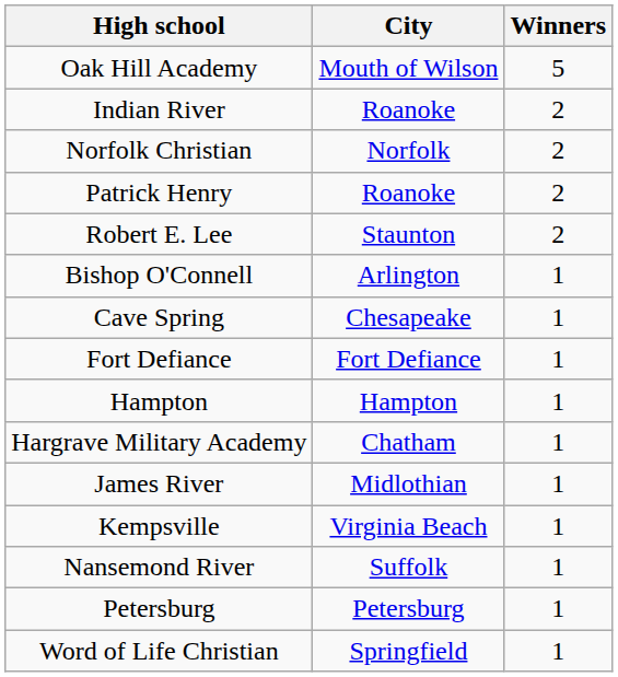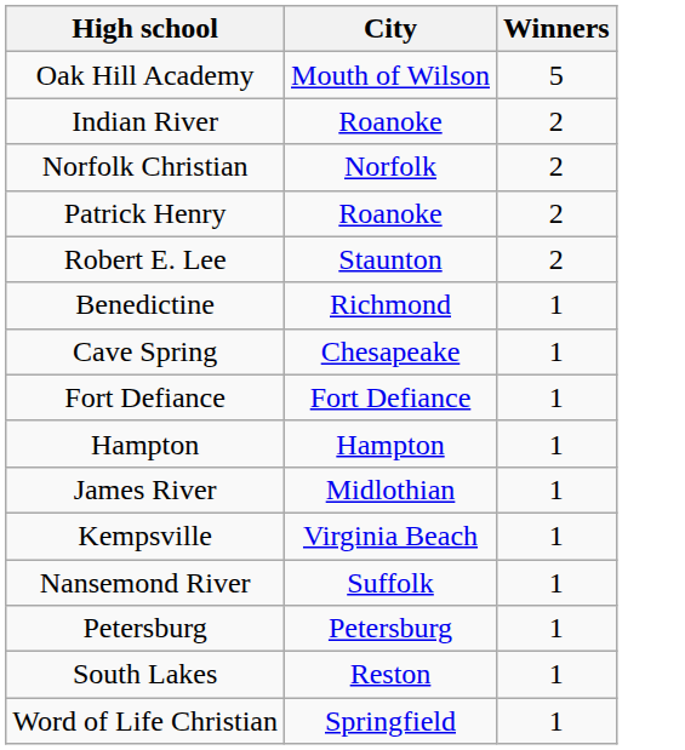 <table class="wikitable sortable" style="text-align:center;">
 <tr>
 <th>High school</th>
 <th>City</th>
 <th>Winners</th>
 </tr>
 <tr>
 <td>Oak Hill Academy</td>
 <td><a href='#'>Mouth of Wilson</a></td>
 <td>5</td>
 </tr>
 <tr>
 <td>Indian River</td>
 <td><a href='#'>Roanoke</a></td>
 <td>2</td>
 </tr>
 <tr>
 <td>Norfolk Christian</td>
 <td><a href='#'>Norfolk</a></td>
 <td>2</td>
 </tr>
 <tr>
 <td>Patrick Henry</td>
 <td><a href='#'>Roanoke</a></td>
 <td>2</td>
 </tr>
 <tr>
 <td>Robert E. Lee</td>
 <td><a href='#'>Staunton</a></td>
 <td>2</td>
 </tr>
 <tr>
-<td>Bishop O'Connell</td>
-<td><a href='#'>Arlington</a></td>
+<td>Benedictine</td>
+<td><a href='#'>Richmond</a></td>
 <td>1</td>
 </tr>
 <tr>
 <td>Cave Spring</td>
 <td><a href='#'>Chesapeake</a></td>
 <td>1</td>
 </tr>
 <tr>
 <td>Fort Defiance</td>
 <td><a href='#'>Fort Defiance</a></td>
 <td>1</td>
 </tr>
 <tr>
 <td>Hampton</td>
 <td><a href='#'>Hampton</a></td>
-<td>1</td>
-</tr>
-<tr>
-<td>Hargrave Military Academy</td>
-<td><a href='#'>Chatham</a></td>
 <td>1</td>
 </tr>
 <tr>
 <td>James River</td>
 <td><a href='#'>Midlothian</a></td>
 <td>1</td>
 </tr>
 <tr>
 <td>Kempsville</td>
 <td><a href='#'>Virginia Beach</a></td>
 <td>1</td>
 </tr>
 <tr>
 <td>Nansemond River</td>
 <td><a href='#'>Suffolk</a></td>
 <td>1</td>
 </tr>
 <tr>
 <td>Petersburg</td>
 <td><a href='#'>Petersburg</a></td>
 <td>1</td>
 </tr>
 <tr>
+<td>South Lakes</td>
+<td><a href='#'>Reston</a></td>
+<td>1</td>
+</tr>
+<tr>
 <td>Word of Life Christian</td>
 <td><a href='#'>Springfield</a></td>
 <td>1</td>
 </tr>
 </table>
